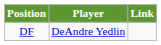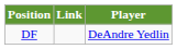 <table class=wikitable>
 <tr>
 <th style="background:#5d9731; color:white; text-align:center;">Position</th>
+<th style="background:#5d9731; color:white; text-align:center;">Link</th>
 <th style="background:#5d9731; color:white; text-align:center;">Player</th>
-<th style="background:#5d9731; color:white; text-align:center;">Link</th>
 </tr>
 <tr>
 <td align=center><a href='#'>DF</a></td>
+<td> </td>
 <td> <a href='#'>DeAndre Yedlin</a></td>
-<td> </td>
 </tr>
 </table>
